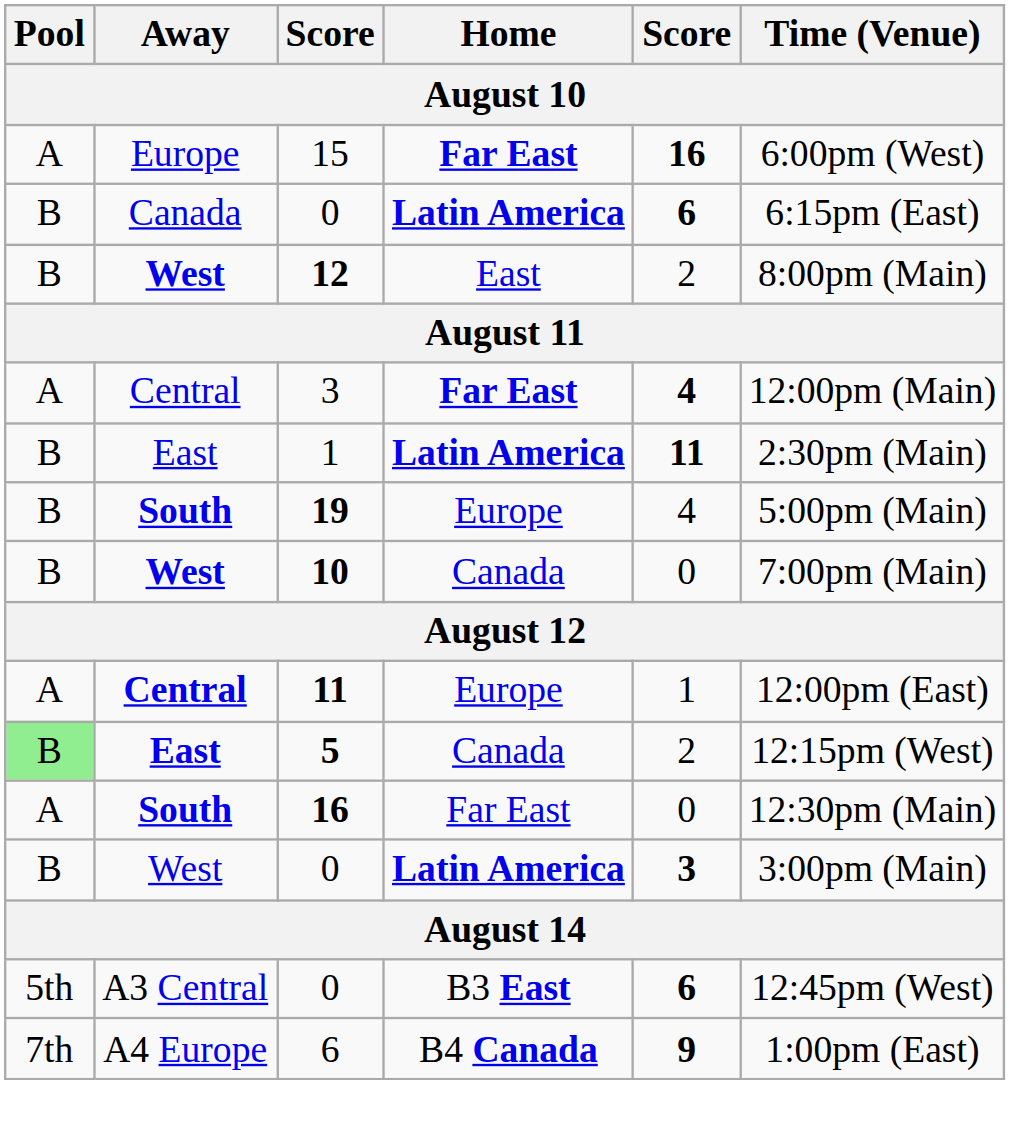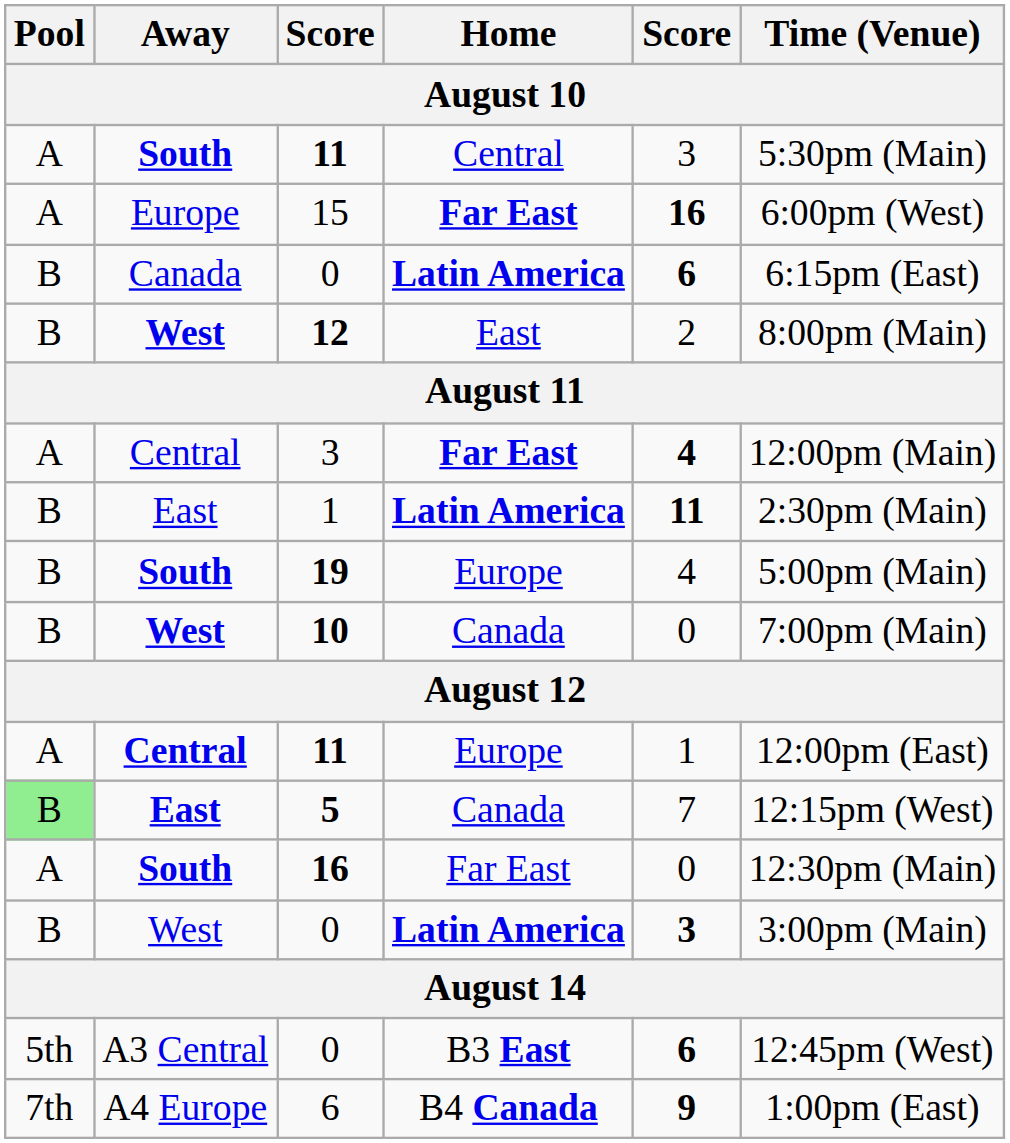 <table class="wikitable">
 <tr>
 <th>Pool</th>
 <th>Away</th>
 <th>Score</th>
 <th>Home</th>
 <th>Score</th>
 <th>Time (Venue)</th>
 </tr>
 <tr>
 <th colspan="6">August 10</th>
+</tr>
+<tr>
+<td align=center>A</td>
+<td align=center><strong> <a href='#'>South</a></strong></td>
+<td align=center><strong>11</strong></td>
+<td align=center> <a href='#'>Central</a></td>
+<td align=center>3</td>
+<td align=center>5:30pm (Main)</td>
 </tr>
 <tr>
 <td align=center>A</td>
 <td align=center> <a href='#'>Europe</a></td>
 <td align=center>15</td>
 <td align=center><strong> <a href='#'>Far East</a></strong></td>
 <td align=center><strong>16</strong></td>
 <td align=center>6:00pm (West)</td>
 </tr>
 <tr>
 <td align=center>B</td>
 <td align=center> <a href='#'>Canada</a></td>
 <td align=center>0</td>
 <td align=center><strong> <a href='#'>Latin America</a></strong></td>
 <td align=center><strong>6</strong></td>
 <td align=center>6:15pm (East)</td>
 </tr>
 <tr>
 <td align=center>B</td>
 <td align=center><strong> <a href='#'>West</a></strong></td>
 <td align=center><strong>12</strong></td>
 <td align=center> <a href='#'>East</a></td>
 <td align=center>2</td>
 <td align=center>8:00pm (Main)</td>
 </tr>
 <tr>
 <th colspan="6">August 11</th>
 </tr>
 <tr>
 <td align=center>A</td>
 <td align=center> <a href='#'>Central</a></td>
 <td align=center>3</td>
 <td align=center><strong> <a href='#'>Far East</a></strong></td>
 <td align=center><strong>4</strong></td>
 <td align=center>12:00pm (Main)</td>
 </tr>
 <tr>
 <td align=center>B</td>
 <td align=center> <a href='#'>East</a></td>
 <td align=center>1</td>
 <td align=center><strong> <a href='#'>Latin America</a></strong></td>
 <td align=center><strong>11</strong></td>
 <td align=center>2:30pm (Main)</td>
 </tr>
 <tr>
 <td align=center>B</td>
 <td align=center><strong> <a href='#'>South</a></strong></td>
 <td align=center><strong>19</strong></td>
 <td align=center> <a href='#'>Europe</a></td>
 <td align=center>4</td>
 <td align=center>5:00pm (Main)</td>
 </tr>
 <tr>
 <td align=center>B</td>
 <td align=center><strong> <a href='#'>West</a></strong></td>
 <td align=center><strong>10</strong></td>
 <td align=center> <a href='#'>Canada</a></td>
 <td align=center>0</td>
 <td align=center>7:00pm (Main)</td>
 </tr>
 <tr>
 <th colspan="6">August 12</th>
 </tr>
 <tr>
 <td align=center>A</td>
 <td align=center><strong> <a href='#'>Central</a></strong></td>
 <td align=center><strong>11</strong></td>
 <td align=center> <a href='#'>Europe</a></td>
 <td align=center>1</td>
 <td align=center>12:00pm (East)</td>
 </tr>
 <tr>
 <td align=center style="background: lightgreen;">B</td>
 <td align=center><strong> <a href='#'>East</a></strong></td>
 <td align=center><strong>5</strong></td>
 <td align=center> <a href='#'>Canada</a></td>
-<td align=center>2</td>
+<td align=center>7</td>
 <td align=center>12:15pm (West)</td>
 </tr>
 <tr>
 <td align=center>A</td>
 <td align=center><strong> <a href='#'>South</a></strong></td>
 <td align=center><strong>16</strong></td>
 <td align=center> <a href='#'>Far East</a></td>
 <td align=center>0</td>
 <td align=center>12:30pm (Main)</td>
 </tr>
 <tr>
 <td align=center>B</td>
 <td align=center> <a href='#'>West</a></td>
 <td align=center>0</td>
 <td align=center><strong> <a href='#'>Latin America</a></strong></td>
 <td align=center><strong>3</strong></td>
 <td align=center>3:00pm (Main)</td>
 </tr>
 <tr>
 <th colspan="6">August 14</th>
 </tr>
 <tr>
 <td align=center>5th</td>
 <td align=center>A3  <a href='#'>Central</a></td>
 <td align=center>0</td>
 <td align=center>B3 <strong> <a href='#'>East</a></strong></td>
 <td align=center><strong>6</strong></td>
 <td align=center>12:45pm (West)</td>
 </tr>
 <tr>
 <td align=center>7th</td>
 <td align=center>A4  <a href='#'>Europe</a></td>
 <td align=center>6</td>
 <td align=center>B4 <strong> <a href='#'>Canada</a></strong></td>
 <td align=center><strong>9</strong></td>
 <td align=center>1:00pm (East)</td>
 </tr>
 </table>
